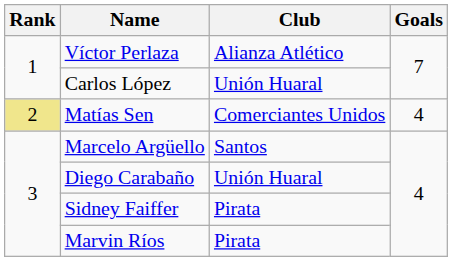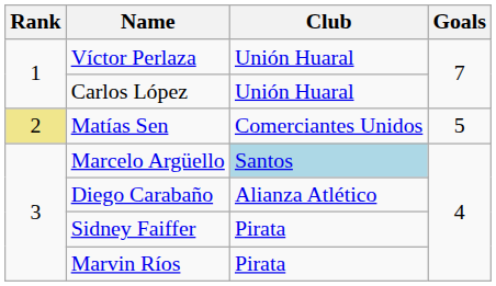 <table class="wikitable" border="1">
 <tr>
 <th>Rank</th>
 <th>Name</th>
 <th>Club</th>
 <th>Goals</th>
 </tr>
 <tr>
 <td rowspan=2 align=center>1</td>
 <td> <a href='#'>Víctor Perlaza</a></td>
-<td><a href='#'>Alianza Atlético</a></td>
+<td><a href='#'>Unión Huaral</a></td>
 <td rowspan=2 align=center>7</td>
 </tr>
 <tr>
 <td> Carlos López</td>
 <td><a href='#'>Unión Huaral</a></td>
 </tr>
 <tr>
 <td align=center style="background: khaki;">2</td>
 <td> <a href='#'>Matías Sen</a></td>
 <td><a href='#'>Comerciantes Unidos</a></td>
-<td align=center>4</td>
+<td align=center>5</td>
 </tr>
 <tr>
 <td rowspan=5 align=center>3</td>
 <td> <a href='#'>Marcelo Argüello</a></td>
-<td><a href='#'>Santos</a></td>
+<td style="background: lightblue;"><a href='#'>Santos</a></td>
 <td rowspan=5 align=center>4</td>
 </tr>
 <tr>
 <td> <a href='#'>Diego Carabaño</a></td>
-<td><a href='#'>Unión Huaral</a></td>
+<td><a href='#'>Alianza Atlético</a></td>
 </tr>
 <tr>
 <td> <a href='#'>Sidney Faiffer</a></td>
 <td><a href='#'>Pirata</a></td>
 </tr>
 <tr>
 <td> <a href='#'>Marvin Ríos</a></td>
 <td><a href='#'>Pirata</a></td>
 </tr>
 </table>
